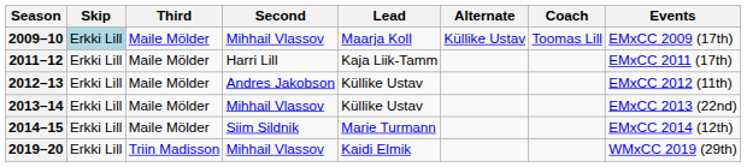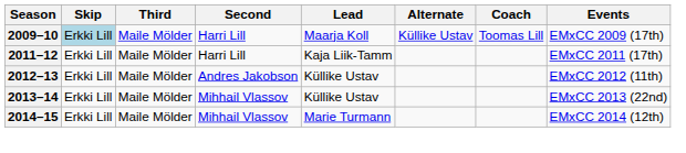 <table class="wikitable">
 <tr>
 <th scope="col">Season</th>
 <th scope="col">Skip</th>
 <th scope="col">Third</th>
 <th scope="col">Second</th>
 <th scope="col">Lead</th>
 <th scope="col">Alternate</th>
 <th scope="col">Coach</th>
 <th scope="col">Events</th>
 </tr>
 <tr>
 <th scope="row">2009–10</th>
 <td style="background: lightblue;">Erkki Lill</td>
 <td><a href='#'>Maile Mölder</a></td>
-<td><a href='#'>Mihhail Vlassov</a></td>
+<td><a href='#'>Harri Lill</a></td>
 <td><a href='#'>Maarja Koll</a></td>
 <td><a href='#'>Küllike Ustav</a></td>
 <td><a href='#'>Toomas Lill</a></td>
 <td><a href='#'>EMxCC 2009</a> (17th)</td>
 </tr>
 <tr>
 <th scope="row">2011–12</th>
 <td>Erkki Lill</td>
 <td>Maile Mölder</td>
 <td>Harri Lill</td>
 <td>Kaja Liik-Tamm</td>
 <td></td>
 <td></td>
 <td><a href='#'>EMxCC 2011</a> (17th)</td>
 </tr>
 <tr>
 <th scope="row">2012–13</th>
 <td>Erkki Lill</td>
 <td>Maile Mölder</td>
 <td><a href='#'>Andres Jakobson</a></td>
 <td>Küllike Ustav</td>
 <td></td>
 <td></td>
 <td><a href='#'>EMxCC 2012</a> (11th)</td>
 </tr>
 <tr>
 <th scope="row">2013–14</th>
 <td>Erkki Lill</td>
 <td>Maile Mölder</td>
 <td><a href='#'>Mihhail Vlassov</a></td>
 <td>Küllike Ustav</td>
 <td></td>
 <td></td>
 <td><a href='#'>EMxCC 2013</a> (22nd)</td>
 </tr>
 <tr>
 <th scope="row">2014–15</th>
 <td>Erkki Lill</td>
 <td>Maile Mölder</td>
-<td><a href='#'>Siim Sildnik</a></td>
+<td><a href='#'>Mihhail Vlassov</a></td>
 <td><a href='#'>Marie Turmann</a></td>
 <td></td>
 <td></td>
 <td><a href='#'>EMxCC 2014</a> (12th)</td>
 </tr>
-<tr>
-<th scope="row">2019–20</th>
-<td>Erkki Lill</td>
-<td><a href='#'>Triin Madisson</a></td>
-<td><a href='#'>Mihhail Vlassov</a></td>
-<td><a href='#'>Kaidi Elmik</a></td>
-<td></td>
-<td></td>
-<td><a href='#'>WMxCC 2019</a> (29th)</td>
-</tr>
 </table>
